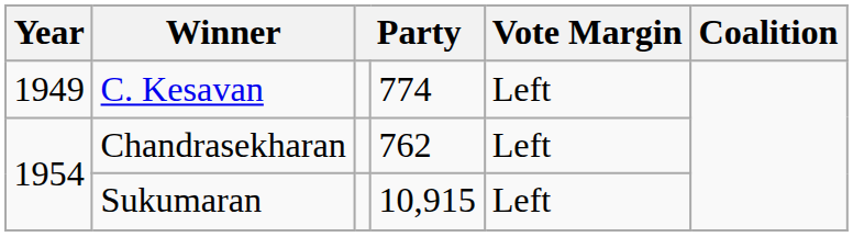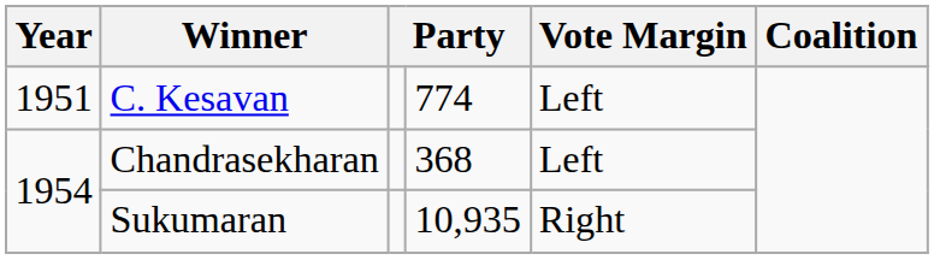 <table class="wikitable sortable">
 <tr>
 <th>Year</th>
 <th>Winner</th>
 <th colspan="2">Party</th>
 <th>Vote Margin</th>
 <th>Coalition</th>
 </tr>
 <tr>
-<td>1949</td>
+<td>1951</td>
 <td><a href='#'>C. Kesavan</a></td>
 <td></td>
 <td>774</td>
 <td>Left</td>
 </tr>
 <tr>
 <td rowspan=2>1954</td>
 <td>Chandrasekharan</td>
 <td></td>
-<td>762</td>
+<td>368</td>
 <td>Left</td>
 </tr>
 <tr>
 <td>Sukumaran</td>
 <td></td>
-<td>10,915</td>
-<td>Left</td>
+<td>10,935</td>
+<td>Right</td>
 </tr>
 </table>
